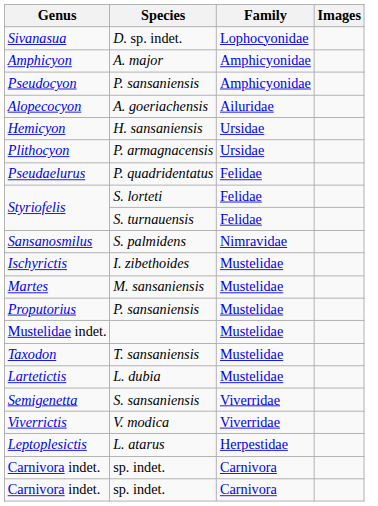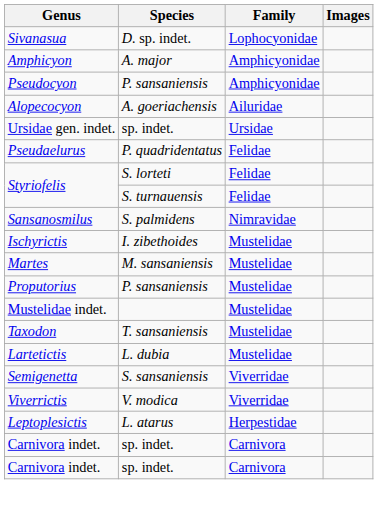 <table class="wikitable sortable">
 <tr>
 <th>Genus</th>
 <th>Species</th>
 <th>Family</th>
 <th>Images</th>
 </tr>
 <tr>
 <td><em><a href='#'>Sivanasua</a></em></td>
 <td><em>D.</em> sp. indet.</td>
 <td><a href='#'>Lophocyonidae</a></td>
 <td></td>
 </tr>
 <tr>
 <td><em><a href='#'>Amphicyon</a></em></td>
 <td><em>A. major</em></td>
 <td><a href='#'>Amphicyonidae</a></td>
 <td></td>
 </tr>
 <tr>
 <td><em><a href='#'>Pseudocyon</a></em></td>
 <td><em>P. sansaniensis</em></td>
 <td><a href='#'>Amphicyonidae</a></td>
 <td></td>
 </tr>
 <tr>
 <td><em><a href='#'>Alopecocyon</a></em></td>
 <td><em>A. goeriachensis</em></td>
 <td><a href='#'>Ailuridae</a></td>
 <td></td>
 </tr>
 <tr>
-<td><em><a href='#'>Hemicyon</a></em></td>
-<td><em>H. sansaniensis</em></td>
-<td><a href='#'>Ursidae</a></td>
-<td></td>
-</tr>
-<tr>
-<td><em><a href='#'>Plithocyon</a></em></td>
-<td><em>P. armagnacensis</em></td>
+<td><a href='#'>Ursidae</a> gen. indet.</td>
+<td>sp. indet.</td>
 <td><a href='#'>Ursidae</a></td>
 <td></td>
 </tr>
 <tr>
 <td><em><a href='#'>Pseudaelurus</a></em></td>
 <td><em>P. quadridentatus</em></td>
 <td><a href='#'>Felidae</a></td>
 <td></td>
 </tr>
 <tr>
 <td rowspan="2"><em><a href='#'>Styriofelis</a></em></td>
 <td><em>S. lorteti</em></td>
 <td><a href='#'>Felidae</a></td>
 <td></td>
 </tr>
 <tr>
 <td><em>S. turnauensis</em></td>
 <td><a href='#'>Felidae</a></td>
 <td></td>
 </tr>
 <tr>
 <td><em><a href='#'>Sansanosmilus</a></em></td>
 <td><em>S. palmidens</em></td>
 <td><a href='#'>Nimravidae</a></td>
 <td></td>
 </tr>
 <tr>
 <td><em><a href='#'>Ischyrictis</a></em></td>
 <td><em>I. zibethoides</em></td>
 <td><a href='#'>Mustelidae</a></td>
 <td></td>
 </tr>
 <tr>
 <td><em><a href='#'>Martes</a></em></td>
 <td><em>M. sansaniensis</em></td>
 <td><a href='#'>Mustelidae</a></td>
 <td></td>
 </tr>
 <tr>
 <td><em><a href='#'>Proputorius</a></em></td>
 <td><em>P. sansaniensis</em></td>
 <td><a href='#'>Mustelidae</a></td>
 <td></td>
 </tr>
 <tr>
 <td><a href='#'>Mustelidae</a> indet.</td>
 <td></td>
 <td><a href='#'>Mustelidae</a></td>
 <td></td>
 </tr>
 <tr>
 <td><em><a href='#'>Taxodon</a></em></td>
 <td><em>T. sansaniensis</em></td>
 <td><a href='#'>Mustelidae</a></td>
 <td></td>
 </tr>
 <tr>
 <td><em><a href='#'>Lartetictis</a></em></td>
 <td><em>L. dubia</em></td>
 <td><a href='#'>Mustelidae</a></td>
 <td></td>
 </tr>
 <tr>
 <td><em><a href='#'>Semigenetta</a></em></td>
 <td><em>S. sansaniensis</em></td>
 <td><a href='#'>Viverridae</a></td>
 <td></td>
 </tr>
 <tr>
 <td><em><a href='#'>Viverrictis</a></em></td>
 <td><em>V. modica</em></td>
 <td><a href='#'>Viverridae</a></td>
 <td></td>
 </tr>
 <tr>
 <td><em><a href='#'>Leptoplesictis</a></em></td>
 <td><em>L. atarus</em></td>
 <td><a href='#'>Herpestidae</a></td>
 <td></td>
 </tr>
 <tr>
 <td><a href='#'>Carnivora</a> indet.</td>
 <td>sp. indet.</td>
 <td><a href='#'>Carnivora</a></td>
 <td></td>
 </tr>
 <tr>
 <td><a href='#'>Carnivora</a> indet.</td>
 <td>sp. indet.</td>
 <td><a href='#'>Carnivora</a></td>
 <td></td>
 </tr>
 </table>
